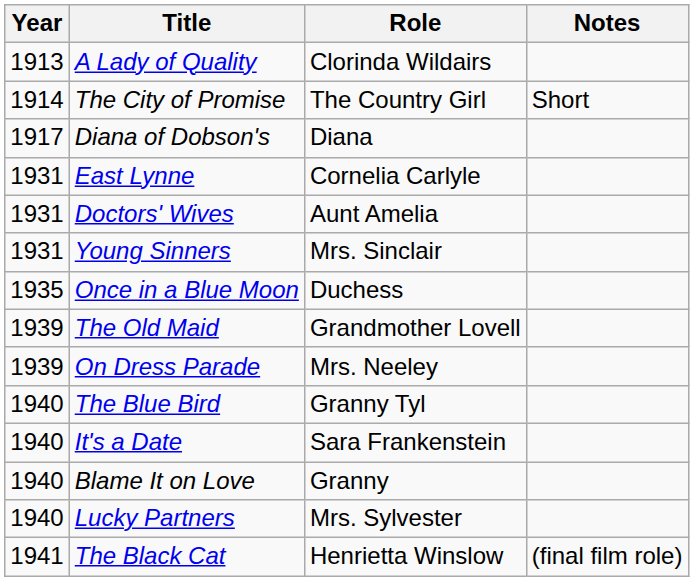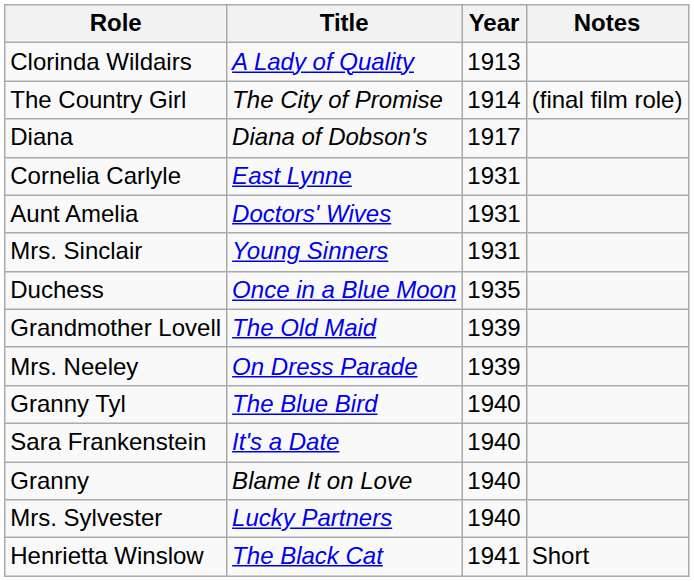 <table class="wikitable">
 <tr>
+<th>Role</th>
+<th>Title</th>
 <th>Year</th>
-<th>Title</th>
-<th>Role</th>
 <th>Notes</th>
 </tr>
 <tr>
+<td>Clorinda Wildairs</td>
+<td><em><a href='#'>A Lady of Quality</a></em></td>
 <td>1913</td>
-<td><em><a href='#'>A Lady of Quality</a></em></td>
-<td>Clorinda Wildairs</td>
 <td></td>
 </tr>
 <tr>
+<td>The Country Girl</td>
+<td><em>The City of Promise</em></td>
 <td>1914</td>
-<td><em>The City of Promise</em></td>
-<td>The Country Girl</td>
-<td>Short</td>
+<td>(final film role)</td>
 </tr>
 <tr>
+<td>Diana</td>
+<td><em>Diana of Dobson's</em></td>
 <td>1917</td>
-<td><em>Diana of Dobson's</em></td>
-<td>Diana</td>
 <td></td>
 </tr>
 <tr>
+<td>Cornelia Carlyle</td>
+<td><em><a href='#'>East Lynne</a></em></td>
 <td>1931</td>
-<td><em><a href='#'>East Lynne</a></em></td>
-<td>Cornelia Carlyle</td>
 <td></td>
 </tr>
 <tr>
+<td>Aunt Amelia</td>
+<td><em><a href='#'>Doctors' Wives</a></em></td>
 <td>1931</td>
-<td><em><a href='#'>Doctors' Wives</a></em></td>
-<td>Aunt Amelia</td>
 <td></td>
 </tr>
 <tr>
+<td>Mrs. Sinclair</td>
+<td><em><a href='#'>Young Sinners</a></em></td>
 <td>1931</td>
-<td><em><a href='#'>Young Sinners</a></em></td>
-<td>Mrs. Sinclair</td>
 <td></td>
 </tr>
 <tr>
+<td>Duchess</td>
+<td><em><a href='#'>Once in a Blue Moon</a></em></td>
 <td>1935</td>
-<td><em><a href='#'>Once in a Blue Moon</a></em></td>
-<td>Duchess</td>
 <td></td>
 </tr>
 <tr>
+<td>Grandmother Lovell</td>
+<td><em><a href='#'>The Old Maid</a></em></td>
 <td>1939</td>
-<td><em><a href='#'>The Old Maid</a></em></td>
-<td>Grandmother Lovell</td>
 <td></td>
 </tr>
 <tr>
+<td>Mrs. Neeley</td>
+<td><em><a href='#'>On Dress Parade</a></em></td>
 <td>1939</td>
-<td><em><a href='#'>On Dress Parade</a></em></td>
-<td>Mrs. Neeley</td>
 <td></td>
 </tr>
 <tr>
+<td>Granny Tyl</td>
+<td><em><a href='#'>The Blue Bird</a></em></td>
 <td>1940</td>
-<td><em><a href='#'>The Blue Bird</a></em></td>
-<td>Granny Tyl</td>
 <td></td>
 </tr>
 <tr>
+<td>Sara Frankenstein</td>
+<td><em><a href='#'>It's a Date</a></em></td>
 <td>1940</td>
-<td><em><a href='#'>It's a Date</a></em></td>
-<td>Sara Frankenstein</td>
 <td></td>
 </tr>
 <tr>
+<td>Granny</td>
+<td><em>Blame It on Love</em></td>
 <td>1940</td>
-<td><em>Blame It on Love</em></td>
-<td>Granny</td>
 <td></td>
 </tr>
 <tr>
+<td>Mrs. Sylvester</td>
+<td><em><a href='#'>Lucky Partners</a></em></td>
 <td>1940</td>
-<td><em><a href='#'>Lucky Partners</a></em></td>
-<td>Mrs. Sylvester</td>
 <td></td>
 </tr>
 <tr>
+<td>Henrietta Winslow</td>
+<td><em><a href='#'>The Black Cat</a></em></td>
 <td>1941</td>
-<td><em><a href='#'>The Black Cat</a></em></td>
-<td>Henrietta Winslow</td>
-<td>(final film role)</td>
+<td>Short</td>
 </tr>
 </table>
